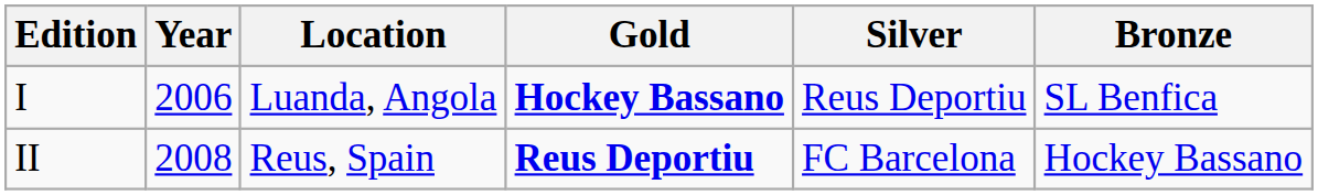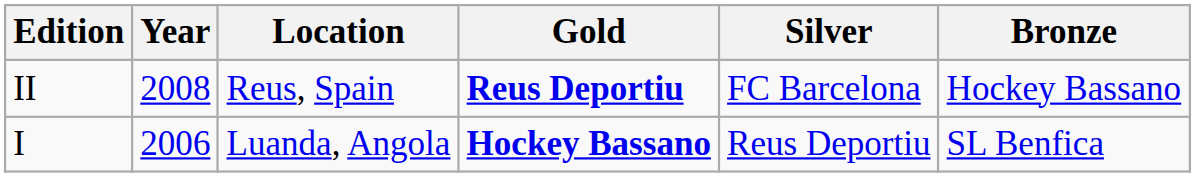 <table class="wikitable sortable">
 <tr>
 <th>Edition</th>
 <th>Year</th>
 <th>Location</th>
 <th> Gold</th>
 <th> Silver</th>
 <th> Bronze</th>
 </tr>
 <tr>
+<td>II</td>
+<td><a href='#'>2008</a></td>
+<td><a href='#'>Reus</a>, <a href='#'>Spain</a></td>
+<td> <strong><a href='#'>Reus Deportiu</a></strong></td>
+<td> <a href='#'>FC Barcelona</a></td>
+<td> <a href='#'>Hockey Bassano</a></td>
+</tr>
+<tr>
 <td>I</td>
 <td><a href='#'>2006</a></td>
 <td><a href='#'>Luanda</a>, <a href='#'>Angola</a></td>
 <td> <strong><a href='#'>Hockey Bassano</a></strong></td>
 <td> <a href='#'>Reus Deportiu</a></td>
 <td> <a href='#'>SL Benfica</a></td>
 </tr>
-<tr>
-<td>II</td>
-<td><a href='#'>2008</a></td>
-<td><a href='#'>Reus</a>, <a href='#'>Spain</a></td>
-<td> <strong><a href='#'>Reus Deportiu</a></strong></td>
-<td> <a href='#'>FC Barcelona</a></td>
-<td> <a href='#'>Hockey Bassano</a></td>
-</tr>
 </table>
